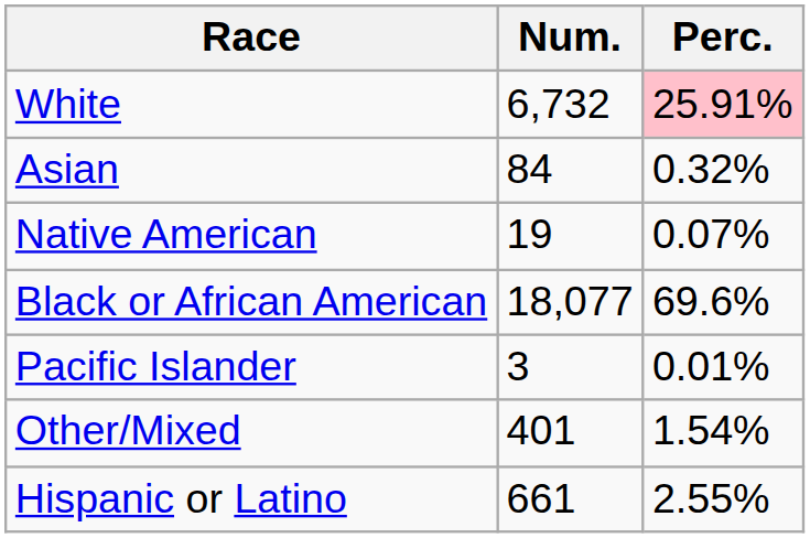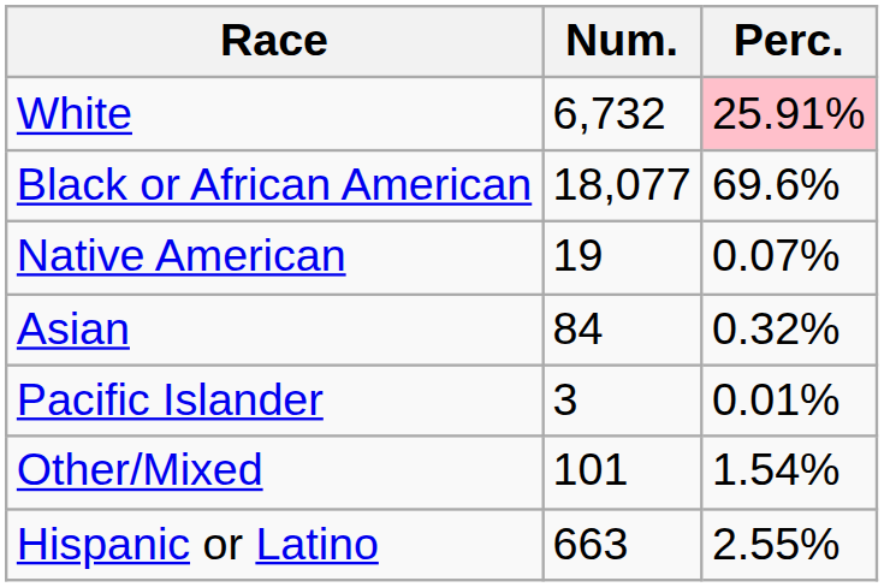 <table class="wikitable">
 <tr>
 <th>Race</th>
 <th>Num.</th>
 <th>Perc.</th>
 </tr>
 <tr>
 <td><a href='#'>White</a></td>
 <td>6,732</td>
 <td style="background: pink;">25.91%</td>
 </tr>
 <tr>
-<td><a href='#'>Asian</a></td>
-<td>84</td>
-<td>0.32%</td>
+<td><a href='#'>Black or African American</a></td>
+<td>18,077</td>
+<td>69.6%</td>
 </tr>
 <tr>
 <td><a href='#'>Native American</a></td>
 <td>19</td>
 <td>0.07%</td>
 </tr>
 <tr>
-<td><a href='#'>Black or African American</a></td>
-<td>18,077</td>
-<td>69.6%</td>
+<td><a href='#'>Asian</a></td>
+<td>84</td>
+<td>0.32%</td>
 </tr>
 <tr>
 <td><a href='#'>Pacific Islander</a></td>
 <td>3</td>
 <td>0.01%</td>
 </tr>
 <tr>
 <td><a href='#'>Other/Mixed</a></td>
-<td>401</td>
+<td>101</td>
 <td>1.54%</td>
 </tr>
 <tr>
 <td><a href='#'>Hispanic</a> or <a href='#'>Latino</a></td>
-<td>661</td>
+<td>663</td>
 <td>2.55%</td>
 </tr>
 </table>
